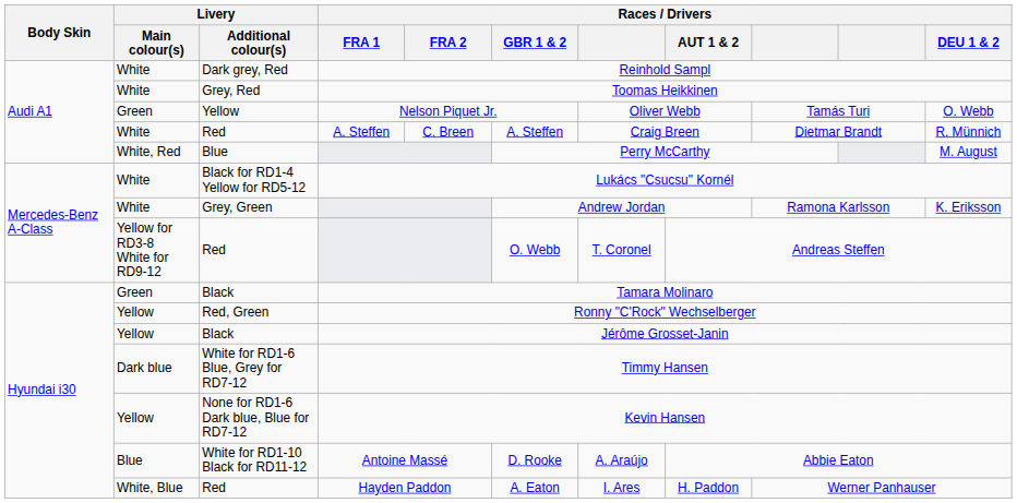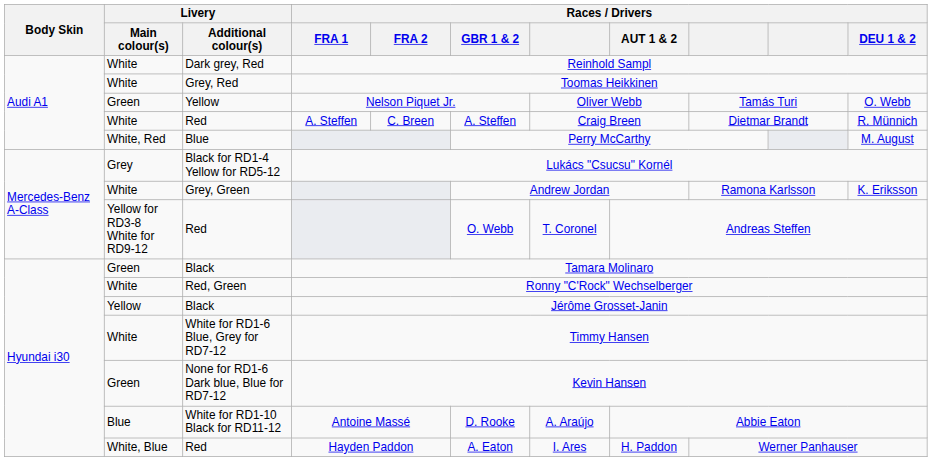 <table class="wikitable">
 <tr>
 <th rowspan="2">Body Skin</th>
 <th colspan="2">Livery</th>
 <th colspan="8">Races / Drivers</th>
 </tr>
 <tr>
 <th>Main colour(s)</th>
 <th><strong>Additional colour(s)</strong></th>
 <th style="width:100px;"><a href='#'>FRA 1</a><br></th>
 <th style="width:100px;"><a href='#'>FRA 2</a><br></th>
 <th style="width:100px;"><a href='#'>GBR 1 & 2</a><br></th>
 <th style="width:100px;"><br></th>
 <th style="width:100px;">AUT 1 & 2<br></th>
 <th style="width:100px;"> <br></th>
 <th style="width:100px;"> <br></th>
 <th style="width:100px;"><a href='#'>DEU 1 & 2</a><br></th>
 </tr>
 <tr>
 <td rowspan="5"><a href='#'>Audi A1</a></td>
 <td>White</td>
 <td>Dark grey, Red</td>
 <td colspan="8" align="center"> <a href='#'>Reinhold Sampl</a></td>
 </tr>
 <tr>
 <td>White</td>
 <td>Grey, Red</td>
 <td colspan="8" align="center"> <a href='#'>Toomas Heikkinen</a></td>
 </tr>
 <tr>
 <td>Green</td>
 <td>Yellow</td>
 <td colspan="3" align="center"> <a href='#'>Nelson Piquet Jr.</a></td>
 <td colspan="2" align="center"> <a href='#'>Oliver Webb</a></td>
 <td colspan="2" align="center"> <a href='#'>Tamás Turi</a></td>
 <td align="center"> <a href='#'>O. Webb</a></td>
 </tr>
 <tr>
 <td>White</td>
 <td>Red</td>
 <td align="center"> <a href='#'>A. Steffen</a></td>
 <td align="center"> <a href='#'>C. Breen</a></td>
 <td align="center"> <a href='#'>A. Steffen</a></td>
 <td colspan="2" align="center"> <a href='#'>Craig Breen</a></td>
 <td colspan="2" align="center"> <a href='#'>Dietmar Brandt</a></td>
 <td align="center"> <a href='#'>R. Münnich</a></td>
 </tr>
 <tr>
 <td>White, Red</td>
 <td>Blue</td>
 <td colspan="2" style="background:#EAECF0;"></td>
 <td colspan="4" align="center"> <a href='#'>Perry McCarthy</a></td>
 <td style="background:#EAECF0;"></td>
 <td align="center"> <a href='#'>M. August</a></td>
 </tr>
 <tr>
 <td rowspan="3"><a href='#'>Mercedes-Benz A-Class</a></td>
-<td>White</td>
+<td>Grey</td>
 <td>Black for RD1-4<br>Yellow for RD5-12</td>
 <td colspan="8" align="center"> <a href='#'>Lukács "Csucsu" Kornél</a></td>
 </tr>
 <tr>
 <td>White</td>
 <td>Grey, Green</td>
 <td colspan="2" style="background:#EAECF0;"></td>
 <td colspan="3" align="center"> <a href='#'>Andrew Jordan</a></td>
 <td colspan="2" align="center"> <a href='#'>Ramona Karlsson</a></td>
 <td align="center"> <a href='#'>K. Eriksson</a></td>
 </tr>
 <tr>
 <td>Yellow for RD3-8<br>White for RD9-12</td>
 <td>Red</td>
 <td colspan="2" style="background:#EAECF0;"></td>
 <td align="center"> <a href='#'>O. Webb</a></td>
 <td align="center"> <a href='#'>T. Coronel</a></td>
 <td colspan="4" align="center"> <a href='#'>Andreas Steffen</a></td>
 </tr>
 <tr>
 <td rowspan="7"><a href='#'>Hyundai i30</a></td>
 <td>Green</td>
 <td>Black</td>
 <td colspan="8" align="center"> <a href='#'>Tamara Molinaro</a></td>
 </tr>
 <tr>
-<td>Yellow</td>
+<td>White</td>
 <td>Red, Green</td>
 <td colspan="8" align="center"> <a href='#'>Ronny "C'Rock" Wechselberger</a></td>
 </tr>
 <tr>
 <td>Yellow</td>
 <td>Black</td>
 <td colspan="8" align="center"> <a href='#'>Jérôme Grosset-Janin</a></td>
 </tr>
 <tr>
-<td>Dark blue</td>
+<td>White</td>
 <td>White for RD1-6<br>Blue, Grey for RD7-12</td>
 <td colspan="8" align="center"> <a href='#'>Timmy Hansen</a></td>
 </tr>
 <tr>
-<td>Yellow</td>
+<td>Green</td>
 <td>None for RD1-6<br>Dark blue, Blue for RD7-12</td>
 <td colspan="8" align="center"> <a href='#'>Kevin Hansen</a></td>
 </tr>
 <tr>
 <td>Blue</td>
 <td>White for RD1-10<br>Black for RD11-12</td>
 <td colspan="2" align="center"> <a href='#'>Antoine Massé</a></td>
 <td align="center"> <a href='#'>D. Rooke</a></td>
 <td align="center"> <a href='#'>A. Araújo</a></td>
 <td colspan="4" align="center"> <a href='#'>Abbie Eaton</a></td>
 </tr>
 <tr>
 <td>White, Blue</td>
 <td>Red</td>
 <td colspan="2" align="center"> <a href='#'>Hayden Paddon</a></td>
 <td align="center"> <a href='#'>A. Eaton</a></td>
 <td align="center"> <a href='#'>I. Ares</a></td>
 <td align="center"> <a href='#'>H. Paddon</a></td>
 <td colspan="3" align="center"> <a href='#'>Werner Panhauser</a></td>
 </tr>
 </table>
